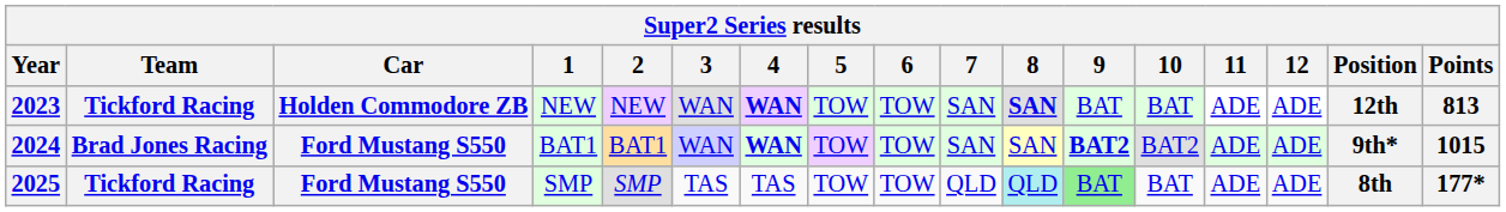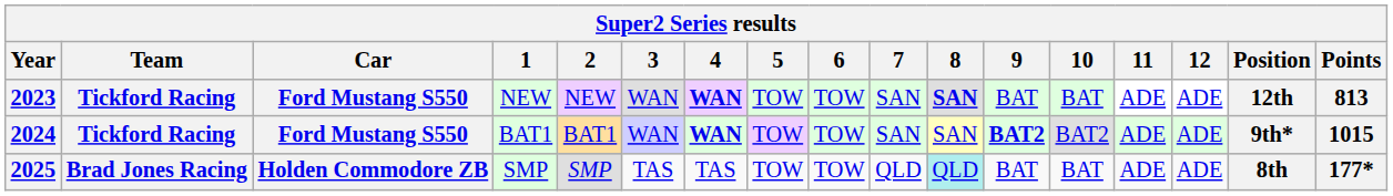 <table class="wikitable" style="text-align:center; font-size:85%">
 <tr>
 <th colspan=17><a href='#'>Super2 Series</a> results</th>
 </tr>
 <tr>
 <th>Year</th>
 <th>Team</th>
 <th>Car</th>
 <th>1</th>
 <th>2</th>
 <th>3</th>
 <th>4</th>
 <th>5</th>
 <th>6</th>
 <th>7</th>
 <th>8</th>
 <th>9</th>
 <th>10</th>
 <th>11</th>
 <th>12</th>
 <th>Position</th>
 <th>Points</th>
 </tr>
 <tr>
 <th><a href='#'>2023</a></th>
 <th nowrap><a href='#'>Tickford Racing</a></th>
-<th><a href='#'>Holden Commodore ZB</a></th>
+<th nowrap><a href='#'>Ford Mustang S550</a></th>
 <td style=background:#dfffdf><a href='#'>NEW</a><br></td>
 <td style=background:#efcfff><a href='#'>NEW</a><br></td>
 <td style=background:#dfdfdf><a href='#'>WAN</a><br></td>
 <td style=background:#efcfff><strong><a href='#'>WAN</a></strong><br></td>
 <td style=background:#dfffdf><a href='#'>TOW</a><br></td>
 <td style=background:#dfffdf><a href='#'>TOW</a><br></td>
 <td style=background:#dfffdf><a href='#'>SAN</a><br></td>
 <td style=background:#dfdfdf><strong><a href='#'>SAN</a></strong><br></td>
 <td style=background:#dfffdf><a href='#'>BAT</a><br></td>
 <td style=background:#dfffdf><a href='#'>BAT</a><br></td>
 <td style=background:#ffffff><a href='#'>ADE</a><br></td>
 <td style=background:#ffffff><a href='#'>ADE</a><br></td>
 <th>12th</th>
 <th>813</th>
 </tr>
 <tr>
 <th><a href='#'>2024</a></th>
-<th><a href='#'>Brad Jones Racing</a></th>
+<th nowrap><a href='#'>Tickford Racing</a></th>
 <th nowrap><a href='#'>Ford Mustang S550</a></th>
 <td style=background:#dfffdf><a href='#'>BAT1</a><br></td>
 <td style=background:#ffdf9f><a href='#'>BAT1</a><br></td>
 <td style=background:#cfcfff><a href='#'>WAN</a><br></td>
 <td style=background:#dfffdf><strong><a href='#'>WAN</a></strong><br></td>
 <td style=background:#efcfff><a href='#'>TOW</a><br></td>
 <td style=background:#dfffdf><a href='#'>TOW</a><br></td>
 <td style=background:#dfffdf><a href='#'>SAN</a><br></td>
 <td style=background:#ffffbf><a href='#'>SAN</a><br></td>
 <td style=background:#dfffdf><strong><a href='#'>BAT2</a></strong><br></td>
 <td style=background:#dfdfdf><a href='#'>BAT2</a><br></td>
 <td style=background:#dfffdf><a href='#'>ADE</a><br></td>
 <td style=background:#dfffdf><a href='#'>ADE</a><br></td>
 <th>9th*</th>
 <th>1015</th>
 </tr>
 <tr>
 <th><a href='#'>2025</a></th>
-<th nowrap><a href='#'>Tickford Racing</a></th>
-<th nowrap><a href='#'>Ford Mustang S550</a></th>
+<th><a href='#'>Brad Jones Racing</a></th>
+<th><a href='#'>Holden Commodore ZB</a></th>
 <td style=background:#dfffdf><a href='#'>SMP</a><br></td>
 <td style=background:#dfdfdf><em><a href='#'>SMP</a><br></em></td>
 <td><a href='#'>TAS</a></td>
 <td><a href='#'>TAS</a></td>
 <td><a href='#'>TOW</a></td>
 <td><a href='#'>TOW</a></td>
 <td><a href='#'>QLD</a></td>
 <td style="background: paleturquoise;"><a href='#'>QLD</a></td>
-<td style="background: lightgreen;"><a href='#'>BAT</a></td>
+<td><a href='#'>BAT</a></td>
 <td><a href='#'>BAT</a></td>
 <td><a href='#'>ADE</a></td>
 <td><a href='#'>ADE</a></td>
 <th>8th</th>
 <th>177*</th>
 </tr>
 </table>
